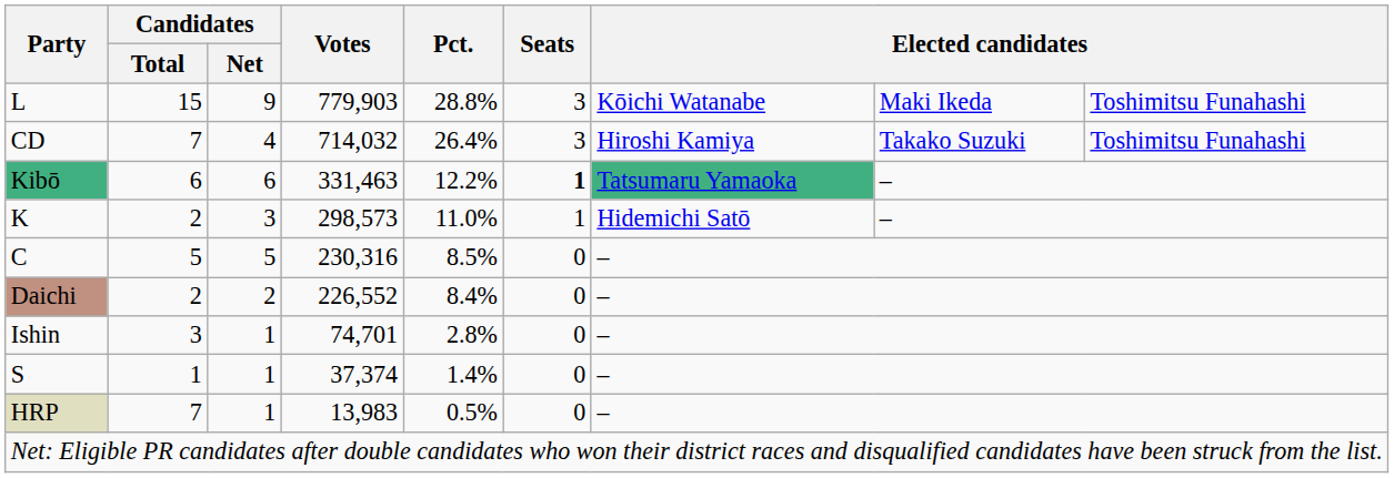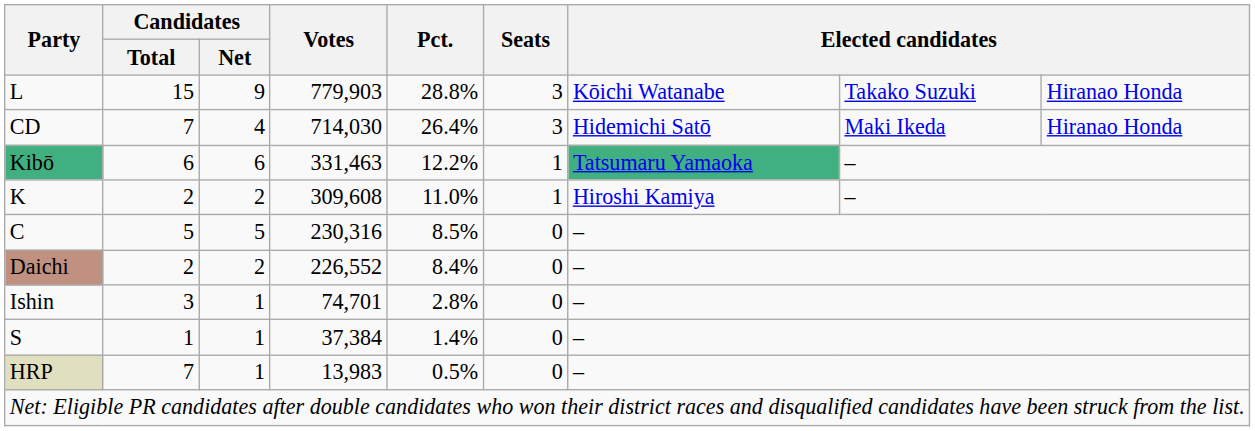 <table class="wikitable">
 <tr>
 <th rowspan="2">Party</th>
 <th colspan="2">Candidates</th>
 <th rowspan="2">Votes</th>
 <th rowspan="2">Pct.</th>
 <th rowspan="2">Seats</th>
 <th colspan="3" rowspan="2">Elected candidates</th>
 </tr>
 <tr>
 <th>Total</th>
 <th>Net</th>
 </tr>
 <tr>
 <td>L</td>
 <td align="right">15</td>
 <td align="right">9</td>
 <td align="right">779,903</td>
 <td align="right">28.8%</td>
 <td align="right">3</td>
 <td><a href='#'>Kōichi Watanabe</a></td>
-<td><a href='#'>Maki Ikeda</a></td>
-<td><a href='#'>Toshimitsu Funahashi</a></td>
+<td><a href='#'>Takako Suzuki</a></td>
+<td><a href='#'>Hiranao Honda</a></td>
 </tr>
 <tr>
 <td>CD</td>
 <td align="right">7</td>
 <td align="right">4</td>
-<td align="right">714,032</td>
+<td align="right">714,030</td>
 <td align="right">26.4%</td>
 <td align="right">3</td>
-<td><a href='#'>Hiroshi Kamiya</a></td>
-<td><a href='#'>Takako Suzuki</a></td>
-<td><a href='#'>Toshimitsu Funahashi</a></td>
+<td><a href='#'>Hidemichi Satō</a></td>
+<td><a href='#'>Maki Ikeda</a></td>
+<td><a href='#'>Hiranao Honda</a></td>
 </tr>
 <tr>
 <td style="background:#40B080">Kibō</td>
 <td align="right">6</td>
 <td align="right">6</td>
 <td align="right">331,463</td>
 <td align="right">12.2%</td>
-<td align="right"><strong>1</strong></td>
+<td align="right">1</td>
 <td style="background:#40B080"><a href='#'>Tatsumaru Yamaoka</a></td>
 <td colspan="2">–</td>
 </tr>
 <tr>
 <td>K</td>
 <td align="right">2</td>
-<td align="right">3</td>
-<td align="right">298,573</td>
+<td align="right">2</td>
+<td align="right">309,608</td>
 <td align="right">11.0%</td>
 <td align="right">1</td>
-<td><a href='#'>Hidemichi Satō</a></td>
+<td><a href='#'>Hiroshi Kamiya</a></td>
 <td colspan="2">–</td>
 </tr>
 <tr>
 <td>C</td>
 <td align="right">5</td>
 <td align="right">5</td>
 <td align="right">230,316</td>
 <td align="right">8.5%</td>
 <td align="right">0</td>
 <td colspan="3">–</td>
 </tr>
 <tr>
 <td style="background:#C09080">Daichi</td>
 <td align="right">2</td>
 <td align="right">2</td>
 <td align="right">226,552</td>
 <td align="right">8.4%</td>
 <td align="right">0</td>
 <td colspan="3">–</td>
 </tr>
 <tr>
 <td>Ishin</td>
 <td align="right">3</td>
 <td align="right">1</td>
 <td align="right">74,701</td>
 <td align="right">2.8%</td>
 <td align="right">0</td>
 <td colspan="3">–</td>
 </tr>
 <tr>
 <td>S</td>
 <td align="right">1</td>
 <td align="right">1</td>
-<td align="right">37,374</td>
+<td align="right">37,384</td>
 <td align="right">1.4%</td>
 <td align="right">0</td>
 <td colspan="3">–</td>
 </tr>
 <tr>
 <td style="background:#E0E0C0">HRP</td>
 <td align="right">7</td>
 <td align="right">1</td>
 <td align="right">13,983</td>
 <td align="right">0.5%</td>
 <td align="right">0</td>
 <td colspan="3">–</td>
 </tr>
 <tr>
 <td colspan="9"><em>Net: Eligible PR candidates after double candidates who won their district races and disqualified candidates have been struck from the list.</em></td>
 </tr>
 </table>
